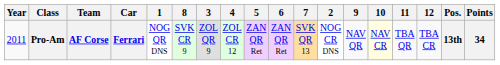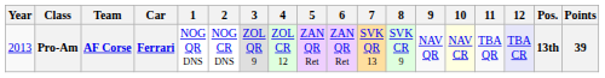 <table class="wikitable" border="1" style="text-align:center; font-size:85%;">
 <tr>
 <th>Year</th>
 <th>Class</th>
 <th>Team</th>
 <th>Car</th>
 <th>1</th>
-<th>8</th>
+<th>2</th>
 <th>3</th>
 <th>4</th>
 <th>5</th>
 <th>6</th>
 <th>7</th>
-<th>2</th>
+<th>8</th>
 <th>9</th>
 <th>10</th>
 <th>11</th>
 <th>12</th>
 <th>Pos.</th>
 <th>Points</th>
 </tr>
 <tr>
-<td><a href='#'>2011</a></td>
+<td><a href='#'>2013</a></td>
 <th nowrap>Pro-Am</th>
 <th nowrap><a href='#'>AF Corse</a></th>
 <th><a href='#'>Ferrari</a></th>
 <td style="background:#FFFFFF;"><a href='#'>NOG<br>QR</a><br><small>DNS<br></small></td>
-<td style="background:#DFFFDF;"><a href='#'>SVK<br>CR</a><br><small>9<br></small></td>
+<td style="background:#FFFFFF;"><a href='#'>NOG<br>CR</a><br><small>DNS<br></small></td>
 <td style="background:#DFDFDF;"><a href='#'>ZOL<br>QR</a><br><small>9<br></small></td>
 <td style="background:#DFFFDF;"><a href='#'>ZOL<br>CR</a><br><small>12<br></small></td>
 <td style="background:#EFCFFF;"><a href='#'>ZAN<br>QR</a><br><small>Ret<br></small></td>
 <td style="background:#EFCFFF;"><a href='#'>ZAN<br>QR</a><br><small>Ret<br></small></td>
 <td style="background:#FFDF9F;"><a href='#'>SVK<br>QR</a><br><small>13<br></small></td>
-<td style="background:#FFFFFF;"><a href='#'>NOG<br>CR</a><br><small>DNS<br></small></td>
+<td style="background:#DFFFDF;"><a href='#'>SVK<br>CR</a><br><small>9<br></small></td>
 <td><a href='#'>NAV<br>QR</a></td>
 <td style="background: lightyellow;"><a href='#'>NAV<br>CR</a></td>
 <td><a href='#'>TBA<br>QR</a></td>
-<td><a href='#'>TBA<br>CR</a></td>
+<td style="background: lavender;"><a href='#'>TBA<br>CR</a></td>
 <th>13th</th>
-<th>34</th>
+<th>39</th>
 </tr>
 </table>
